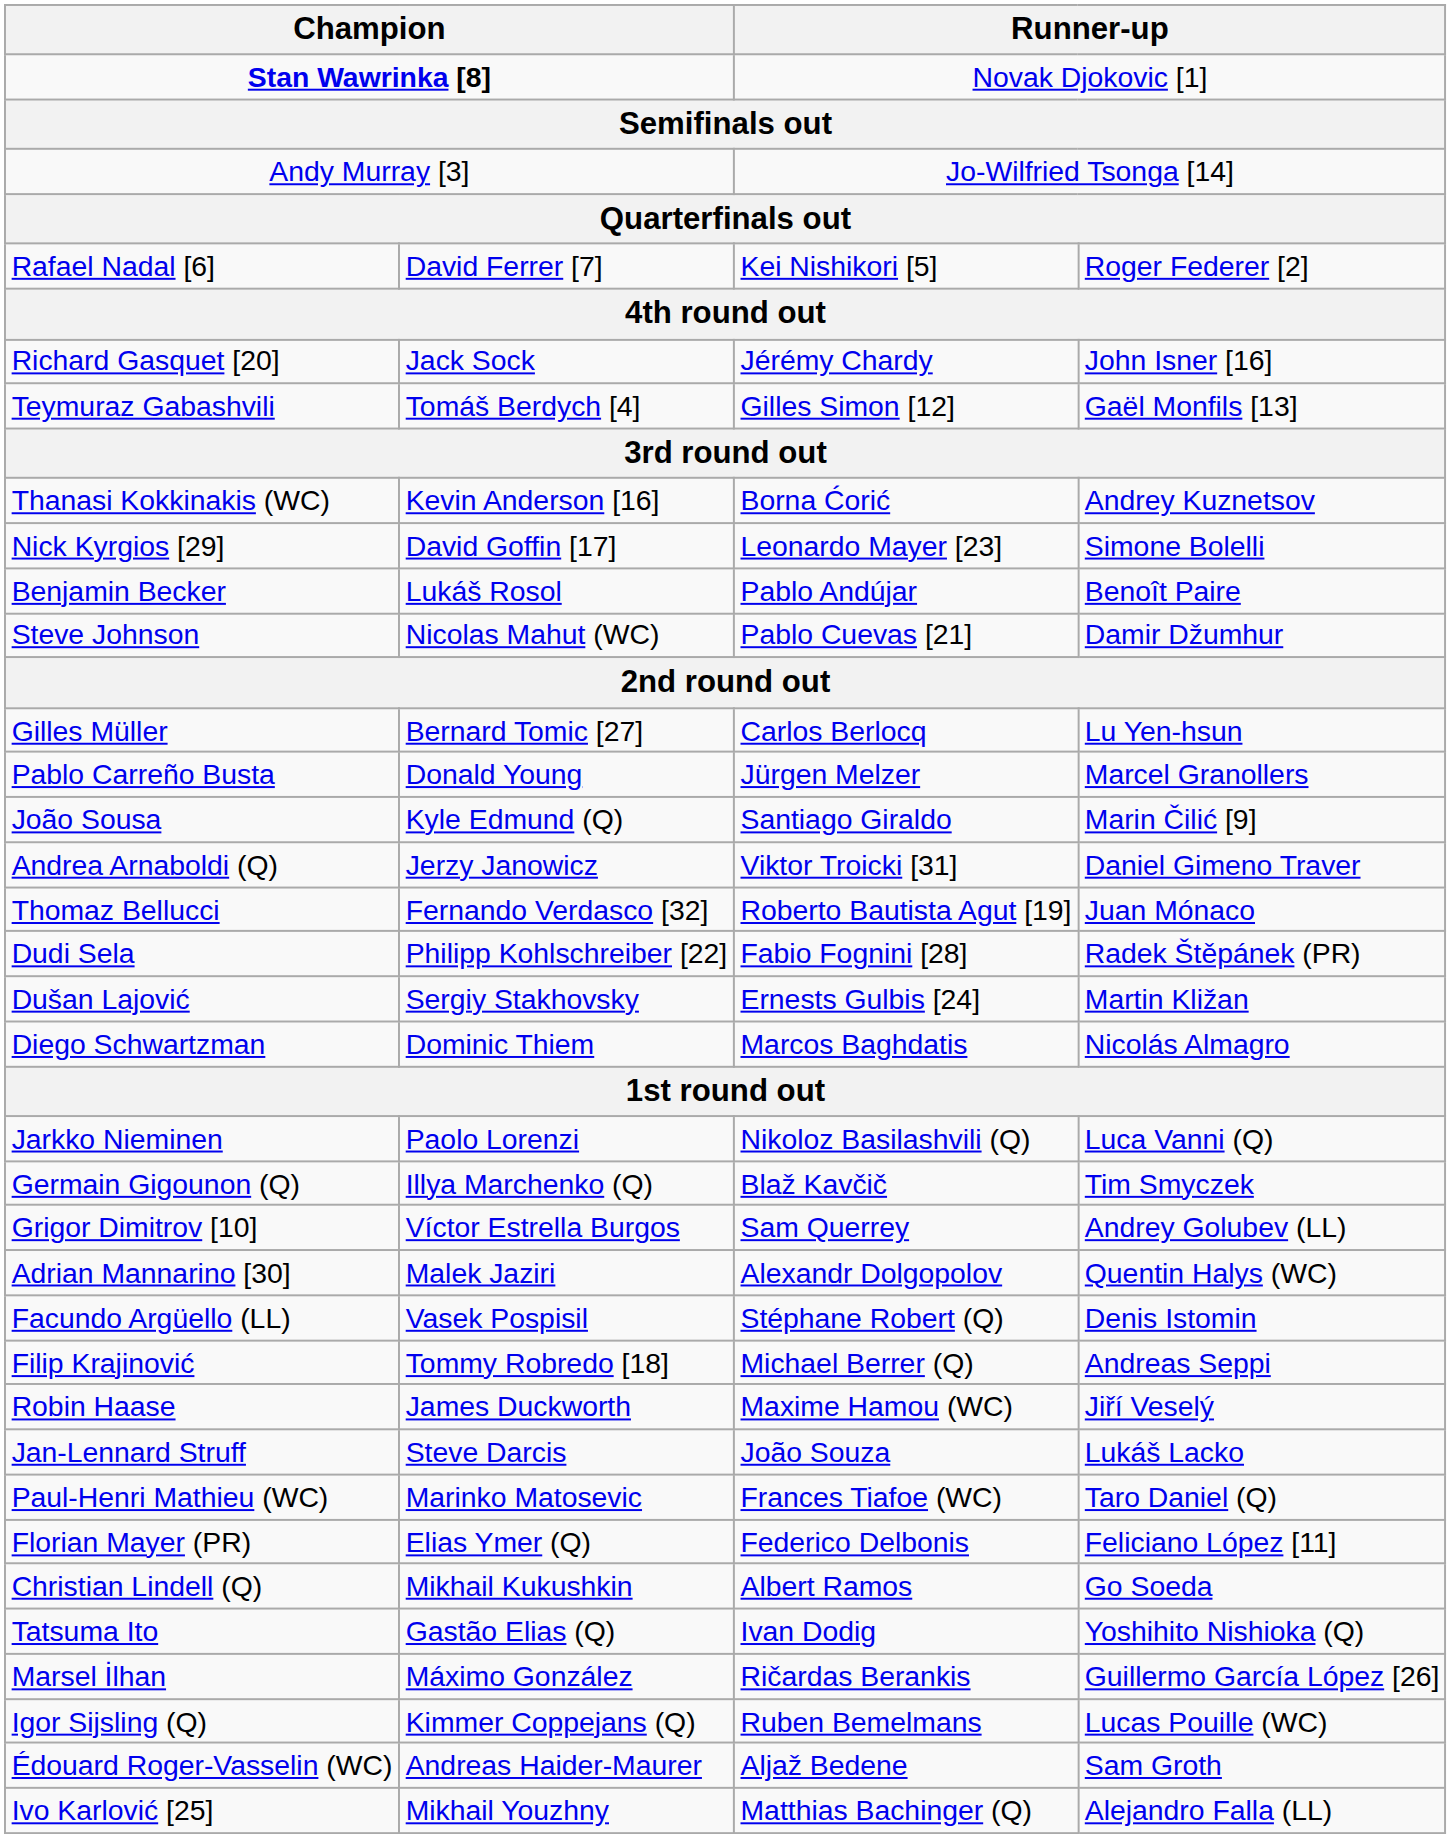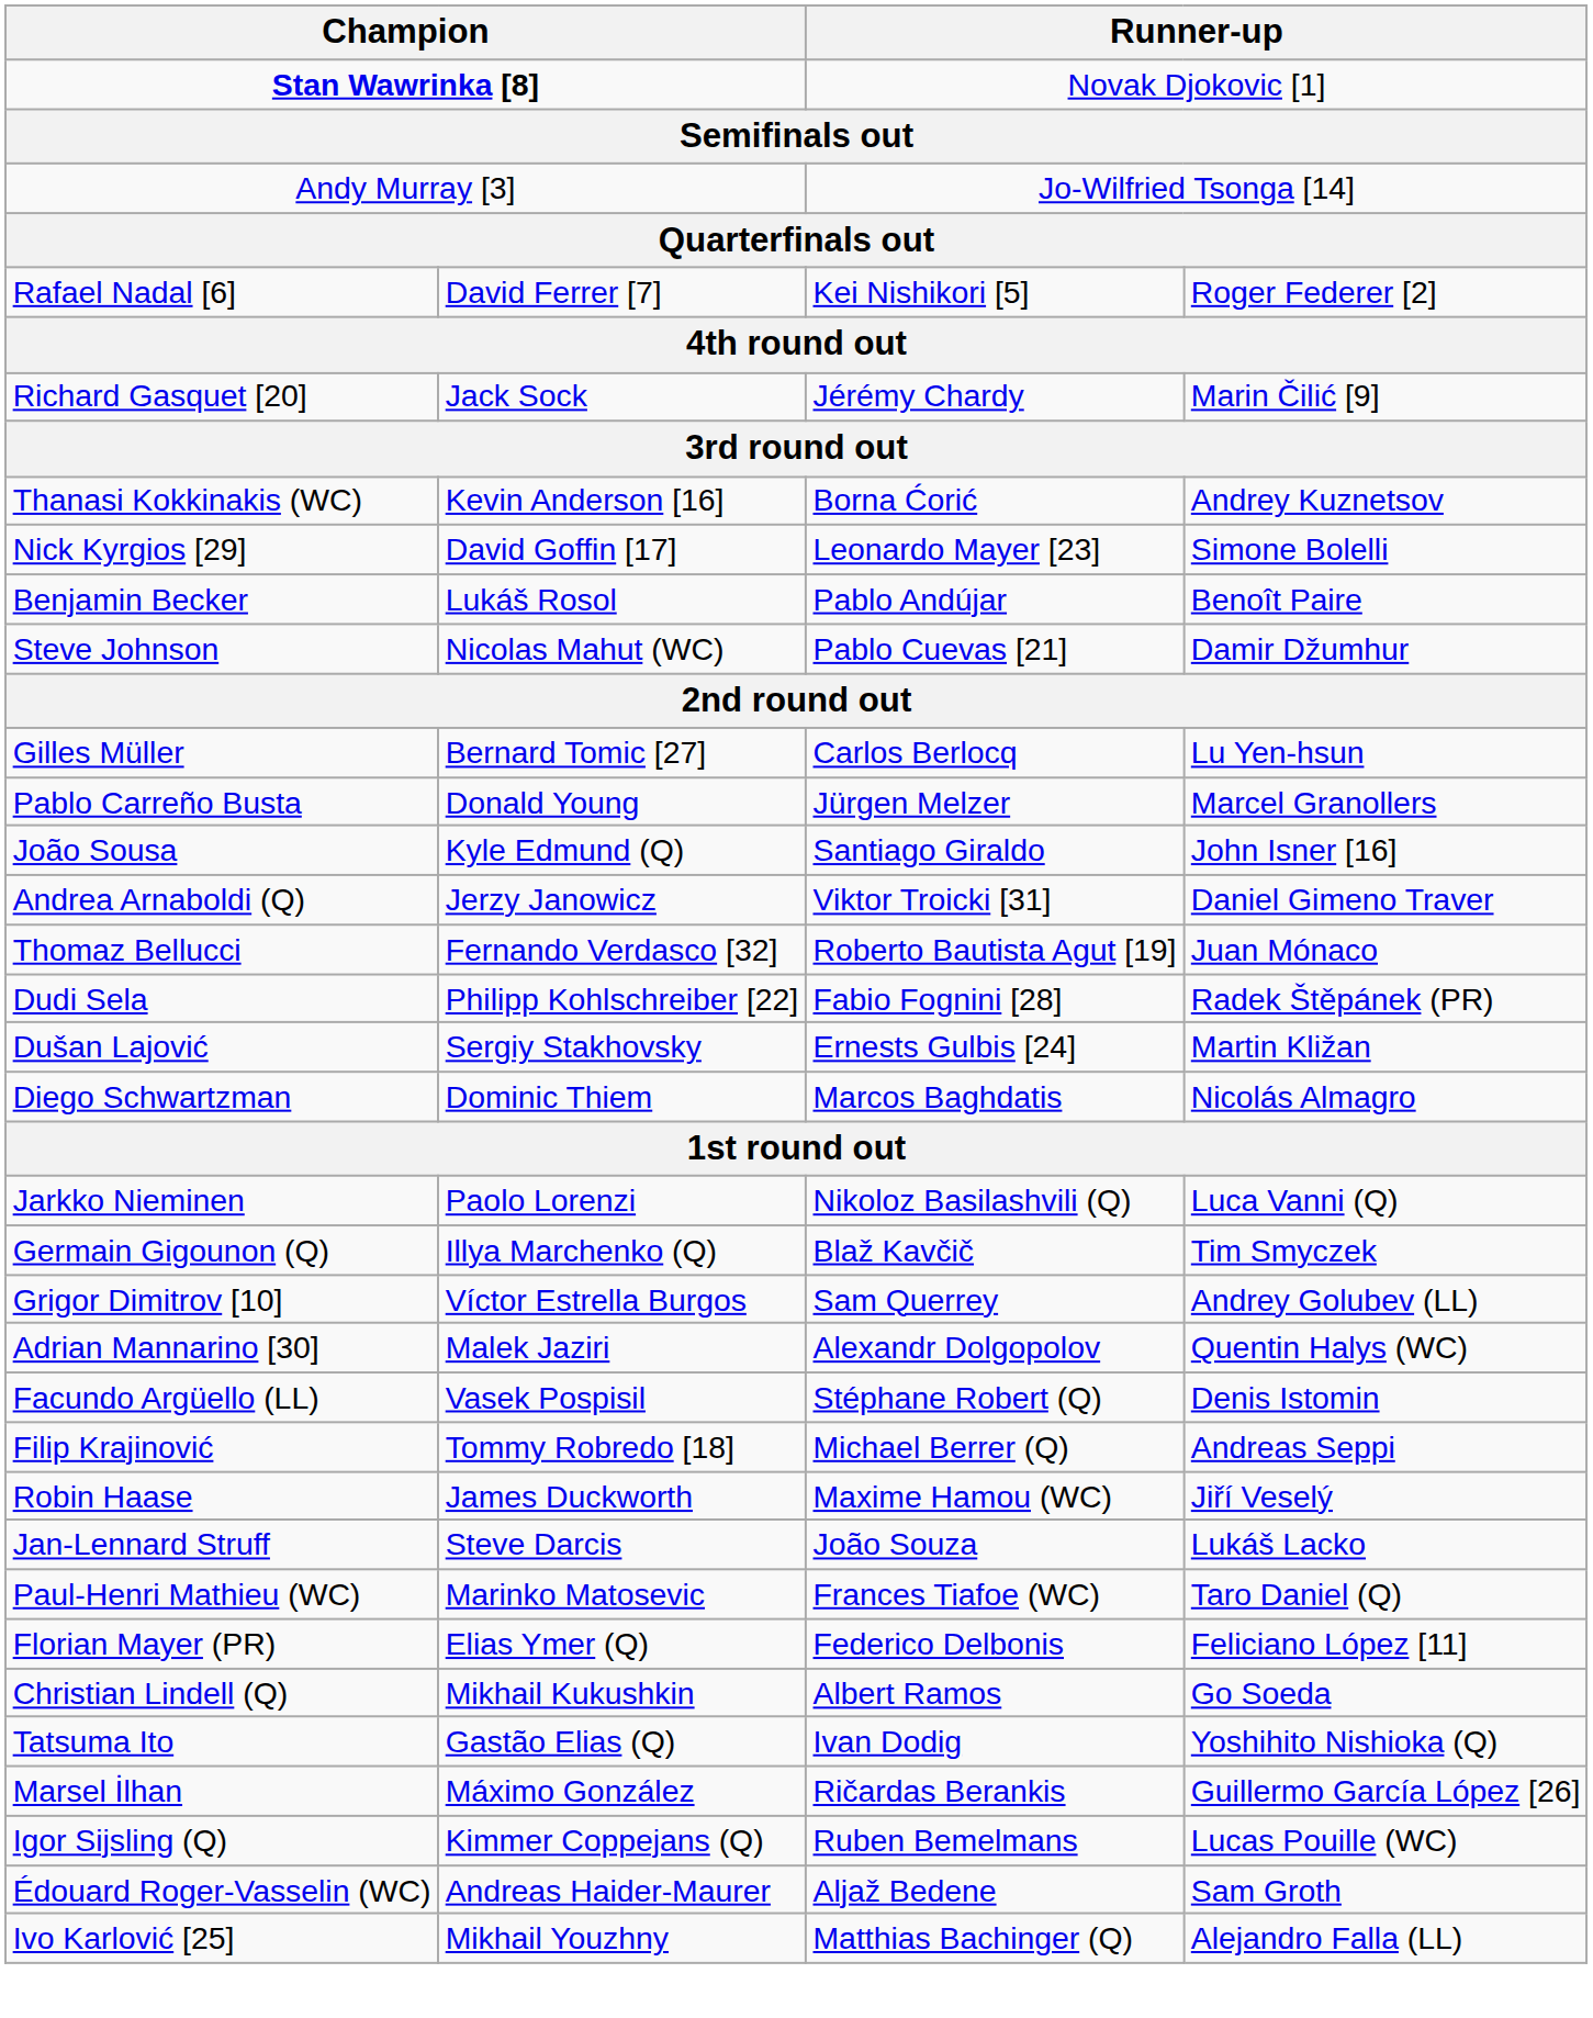 <table class="wikitable collapsible collapsed" style="font-size:90%">
 <tr style="font-size:110%">
 <th colspan="2"><strong>Champion</strong></th>
 <th colspan="2">Runner-up</th>
 </tr>
 <tr style="text-align:center;">
 <td colspan="2"> <strong><a href='#'>Stan Wawrinka</a> [8]</strong></td>
 <td colspan="2"> <a href='#'>Novak Djokovic</a> [1]</td>
 </tr>
 <tr style="font-size:110%">
 <th colspan="4">Semifinals out</th>
 </tr>
 <tr style="text-align:center;">
 <td colspan="2"> <a href='#'>Andy Murray</a> [3]</td>
 <td colspan="2"> <a href='#'>Jo-Wilfried Tsonga</a> [14]</td>
 </tr>
 <tr style="font-size:110%">
 <th colspan="4">Quarterfinals out</th>
 </tr>
 <tr>
 <td> <a href='#'>Rafael Nadal</a> [6]</td>
 <td> <a href='#'>David Ferrer</a> [7]</td>
 <td> <a href='#'>Kei Nishikori</a> [5]</td>
 <td> <a href='#'>Roger Federer</a> [2]</td>
 </tr>
 <tr style="font-size:110%">
 <th colspan="4">4th round out</th>
 </tr>
 <tr>
 <td> <a href='#'>Richard Gasquet</a> [20]</td>
 <td> <a href='#'>Jack Sock</a></td>
 <td> <a href='#'>Jérémy Chardy</a></td>
-<td> <a href='#'>John Isner</a> [16]</td>
-</tr>
-<tr>
-<td> <a href='#'>Teymuraz Gabashvili</a></td>
-<td> <a href='#'>Tomáš Berdych</a> [4]</td>
-<td> <a href='#'>Gilles Simon</a> [12]</td>
-<td> <a href='#'>Gaël Monfils</a> [13]</td>
+<td> <a href='#'>Marin Čilić</a> [9]</td>
 </tr>
 <tr style="font-size:110%">
 <th colspan="4">3rd round out</th>
 </tr>
 <tr>
 <td> <a href='#'>Thanasi Kokkinakis</a> (WC)</td>
 <td> <a href='#'>Kevin Anderson</a> [16]</td>
 <td> <a href='#'>Borna Ćorić</a></td>
 <td> <a href='#'>Andrey Kuznetsov</a></td>
 </tr>
 <tr>
 <td> <a href='#'>Nick Kyrgios</a> [29]</td>
 <td> <a href='#'>David Goffin</a> [17]</td>
 <td> <a href='#'>Leonardo Mayer</a> [23]</td>
 <td> <a href='#'>Simone Bolelli</a></td>
 </tr>
 <tr>
 <td> <a href='#'>Benjamin Becker</a></td>
 <td> <a href='#'>Lukáš Rosol</a></td>
 <td> <a href='#'>Pablo Andújar</a></td>
 <td> <a href='#'>Benoît Paire</a></td>
 </tr>
 <tr>
 <td> <a href='#'>Steve Johnson</a></td>
 <td> <a href='#'>Nicolas Mahut</a> (WC)</td>
 <td> <a href='#'>Pablo Cuevas</a> [21]</td>
 <td> <a href='#'>Damir Džumhur</a></td>
 </tr>
 <tr style="font-size:110%">
 <th colspan="4">2nd round out</th>
 </tr>
 <tr>
 <td> <a href='#'>Gilles Müller</a></td>
 <td> <a href='#'>Bernard Tomic</a> [27]</td>
 <td> <a href='#'>Carlos Berlocq</a></td>
 <td> <a href='#'>Lu Yen-hsun</a></td>
 </tr>
 <tr>
 <td> <a href='#'>Pablo Carreño Busta</a></td>
 <td> <a href='#'>Donald Young</a></td>
 <td> <a href='#'>Jürgen Melzer</a></td>
 <td> <a href='#'>Marcel Granollers</a></td>
 </tr>
 <tr>
 <td> <a href='#'>João Sousa</a></td>
 <td> <a href='#'>Kyle Edmund</a> (Q)</td>
 <td> <a href='#'>Santiago Giraldo</a></td>
-<td> <a href='#'>Marin Čilić</a> [9]</td>
+<td> <a href='#'>John Isner</a> [16]</td>
 </tr>
 <tr>
 <td> <a href='#'>Andrea Arnaboldi</a> (Q)</td>
 <td> <a href='#'>Jerzy Janowicz</a></td>
 <td> <a href='#'>Viktor Troicki</a> [31]</td>
 <td> <a href='#'>Daniel Gimeno Traver</a></td>
 </tr>
 <tr>
 <td> <a href='#'>Thomaz Bellucci</a></td>
 <td> <a href='#'>Fernando Verdasco</a> [32]</td>
 <td> <a href='#'>Roberto Bautista Agut</a> [19]</td>
 <td> <a href='#'>Juan Mónaco</a></td>
 </tr>
 <tr>
 <td> <a href='#'>Dudi Sela</a></td>
 <td> <a href='#'>Philipp Kohlschreiber</a> [22]</td>
 <td> <a href='#'>Fabio Fognini</a> [28]</td>
 <td> <a href='#'>Radek Štěpánek</a> (PR)</td>
 </tr>
 <tr>
 <td> <a href='#'>Dušan Lajović</a></td>
 <td> <a href='#'>Sergiy Stakhovsky</a></td>
 <td> <a href='#'>Ernests Gulbis</a> [24]</td>
 <td> <a href='#'>Martin Kližan</a></td>
 </tr>
 <tr>
 <td> <a href='#'>Diego Schwartzman</a></td>
 <td> <a href='#'>Dominic Thiem</a></td>
 <td> <a href='#'>Marcos Baghdatis</a></td>
 <td> <a href='#'>Nicolás Almagro</a></td>
 </tr>
 <tr style="font-size:110%">
 <th colspan="4">1st round out</th>
 </tr>
 <tr>
 <td> <a href='#'>Jarkko Nieminen</a></td>
 <td> <a href='#'>Paolo Lorenzi</a></td>
 <td> <a href='#'>Nikoloz Basilashvili</a> (Q)</td>
 <td> <a href='#'>Luca Vanni</a> (Q)</td>
 </tr>
 <tr>
 <td> <a href='#'>Germain Gigounon</a> (Q)</td>
 <td> <a href='#'>Illya Marchenko</a> (Q)</td>
 <td> <a href='#'>Blaž Kavčič</a></td>
 <td> <a href='#'>Tim Smyczek</a></td>
 </tr>
 <tr>
 <td> <a href='#'>Grigor Dimitrov</a> [10]</td>
 <td> <a href='#'>Víctor Estrella Burgos</a></td>
 <td> <a href='#'>Sam Querrey</a></td>
 <td> <a href='#'>Andrey Golubev</a> (LL)</td>
 </tr>
 <tr>
 <td> <a href='#'>Adrian Mannarino</a> [30]</td>
 <td> <a href='#'>Malek Jaziri</a></td>
 <td> <a href='#'>Alexandr Dolgopolov</a></td>
 <td> <a href='#'>Quentin Halys</a> (WC)</td>
 </tr>
 <tr>
 <td> <a href='#'>Facundo Argüello</a> (LL)</td>
 <td> <a href='#'>Vasek Pospisil</a></td>
 <td> <a href='#'>Stéphane Robert</a> (Q)</td>
 <td> <a href='#'>Denis Istomin</a></td>
 </tr>
 <tr>
 <td> <a href='#'>Filip Krajinović</a></td>
 <td> <a href='#'>Tommy Robredo</a> [18]</td>
 <td> <a href='#'>Michael Berrer</a> (Q)</td>
 <td> <a href='#'>Andreas Seppi</a></td>
 </tr>
 <tr>
 <td> <a href='#'>Robin Haase</a></td>
 <td> <a href='#'>James Duckworth</a></td>
 <td> <a href='#'>Maxime Hamou</a> (WC)</td>
 <td> <a href='#'>Jiří Veselý</a></td>
 </tr>
 <tr>
 <td> <a href='#'>Jan-Lennard Struff</a></td>
 <td> <a href='#'>Steve Darcis</a></td>
 <td> <a href='#'>João Souza</a></td>
 <td> <a href='#'>Lukáš Lacko</a></td>
 </tr>
 <tr>
 <td> <a href='#'>Paul-Henri Mathieu</a> (WC)</td>
 <td> <a href='#'>Marinko Matosevic</a></td>
 <td> <a href='#'>Frances Tiafoe</a> (WC)</td>
 <td> <a href='#'>Taro Daniel</a> (Q)</td>
 </tr>
 <tr>
 <td> <a href='#'>Florian Mayer</a> (PR)</td>
 <td> <a href='#'>Elias Ymer</a> (Q)</td>
 <td> <a href='#'>Federico Delbonis</a></td>
 <td> <a href='#'>Feliciano López</a> [11]</td>
 </tr>
 <tr>
 <td> <a href='#'>Christian Lindell</a> (Q)</td>
 <td> <a href='#'>Mikhail Kukushkin</a></td>
 <td> <a href='#'>Albert Ramos</a></td>
 <td> <a href='#'>Go Soeda</a></td>
 </tr>
 <tr>
 <td> <a href='#'>Tatsuma Ito</a></td>
 <td> <a href='#'>Gastão Elias</a> (Q)</td>
 <td> <a href='#'>Ivan Dodig</a></td>
 <td> <a href='#'>Yoshihito Nishioka</a> (Q)</td>
 </tr>
 <tr>
 <td> <a href='#'>Marsel İlhan</a></td>
 <td> <a href='#'>Máximo González</a></td>
 <td> <a href='#'>Ričardas Berankis</a></td>
 <td> <a href='#'>Guillermo García López</a> [26]</td>
 </tr>
 <tr>
 <td> <a href='#'>Igor Sijsling</a> (Q)</td>
 <td> <a href='#'>Kimmer Coppejans</a> (Q)</td>
 <td> <a href='#'>Ruben Bemelmans</a></td>
 <td> <a href='#'>Lucas Pouille</a> (WC)</td>
 </tr>
 <tr>
 <td> <a href='#'>Édouard Roger-Vasselin</a> (WC)</td>
 <td> <a href='#'>Andreas Haider-Maurer</a></td>
 <td> <a href='#'>Aljaž Bedene</a></td>
 <td> <a href='#'>Sam Groth</a></td>
 </tr>
 <tr>
 <td> <a href='#'>Ivo Karlović</a> [25]</td>
 <td> <a href='#'>Mikhail Youzhny</a></td>
 <td> <a href='#'>Matthias Bachinger</a> (Q)</td>
 <td> <a href='#'>Alejandro Falla</a> (LL)</td>
 </tr>
 </table>
